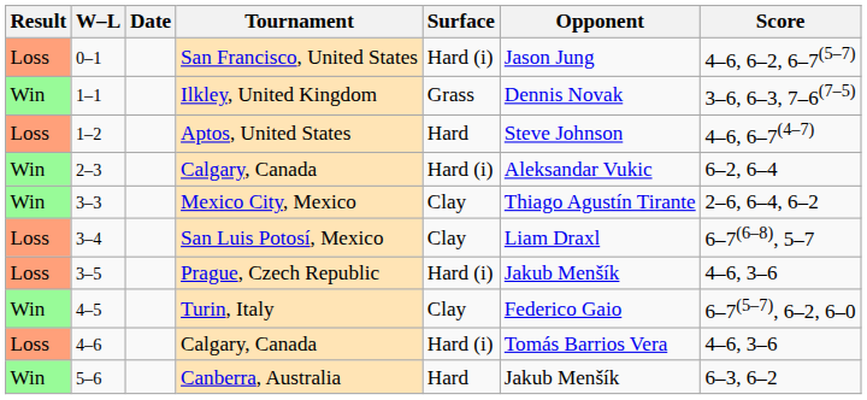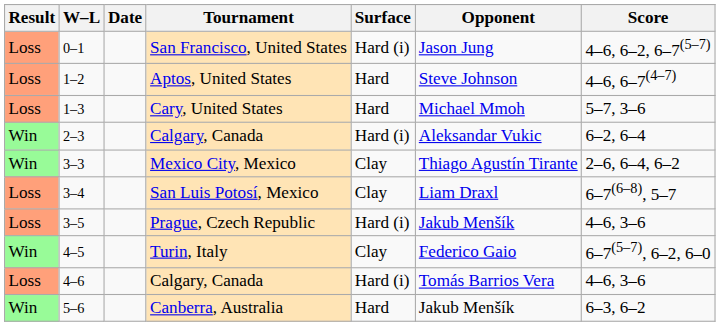 <table class="sortable wikitable nowrap">
 <tr>
 <th>Result</th>
 <th class=unsortable>W–L</th>
 <th>Date</th>
 <th>Tournament</th>
 <th>Surface</th>
 <th>Opponent</th>
 <th class=unsortable>Score</th>
 </tr>
 <tr>
 <td bgcolor=FFA07A>Loss</td>
 <td><small>0–1</small></td>
 <td><a href='#'></a></td>
 <td style=background:moccasin><a href='#'>San Francisco</a>, United States</td>
 <td>Hard (i)</td>
 <td> <a href='#'>Jason Jung</a></td>
 <td>4–6, 6–2, 6–7<sup>(5–7)</sup></td>
 </tr>
 <tr>
-<td bgcolor=98FB98>Win</td>
-<td><small>1–1</small></td>
-<td><a href='#'></a></td>
-<td style=background:moccasin><a href='#'>Ilkley</a>, United Kingdom</td>
-<td>Grass</td>
-<td> <a href='#'>Dennis Novak</a></td>
-<td>3–6, 6–3, 7–6<sup>(7–5)</sup></td>
-</tr>
-<tr>
 <td bgcolor=FFA07A>Loss</td>
 <td><small>1–2</small></td>
 <td><a href='#'></a></td>
 <td style=background:moccasin><a href='#'>Aptos</a>, United States</td>
 <td>Hard</td>
 <td> <a href='#'>Steve Johnson</a></td>
 <td>4–6, 6–7<sup>(4–7)</sup></td>
+</tr>
+<tr>
+<td bgcolor=FFA07A>Loss</td>
+<td><small>1–3</small></td>
+<td><a href='#'></a></td>
+<td style=background:moccasin><a href='#'>Cary</a>, United States</td>
+<td>Hard</td>
+<td> <a href='#'>Michael Mmoh</a></td>
+<td>5–7, 3–6</td>
 </tr>
 <tr>
 <td bgcolor=98FB98>Win</td>
 <td><small>2–3</small></td>
 <td><a href='#'></a></td>
 <td style=background:moccasin><a href='#'>Calgary</a>, Canada</td>
 <td>Hard (i)</td>
 <td> <a href='#'>Aleksandar Vukic</a></td>
 <td>6–2, 6–4</td>
 </tr>
 <tr>
 <td bgcolor=98FB98>Win</td>
 <td><small>3–3</small></td>
 <td><a href='#'></a></td>
 <td style=background:moccasin><a href='#'>Mexico City</a>, Mexico</td>
 <td>Clay</td>
 <td> <a href='#'>Thiago Agustín Tirante</a></td>
 <td>2–6, 6–4, 6–2</td>
 </tr>
 <tr>
 <td bgcolor=FFA07A>Loss</td>
 <td><small>3–4</small></td>
 <td><a href='#'></a></td>
 <td style=background:moccasin><a href='#'>San Luis Potosí</a>, Mexico</td>
 <td>Clay</td>
 <td> <a href='#'>Liam Draxl</a></td>
 <td>6–7<sup>(6–8)</sup>, 5–7</td>
 </tr>
 <tr>
 <td bgcolor=FFA07A>Loss</td>
 <td><small>3–5</small></td>
 <td><a href='#'></a></td>
 <td style=background:moccasin><a href='#'>Prague</a>, Czech Republic</td>
 <td>Hard (i)</td>
 <td> <a href='#'>Jakub Menšík</a></td>
 <td>4–6, 3–6</td>
 </tr>
 <tr>
 <td bgcolor=98FB98>Win</td>
 <td><small>4–5</small></td>
 <td><a href='#'></a></td>
 <td style=background:moccasin><a href='#'>Turin</a>, Italy</td>
 <td>Clay</td>
 <td> <a href='#'>Federico Gaio</a></td>
 <td>6–7<sup>(5–7)</sup>, 6–2, 6–0</td>
 </tr>
 <tr>
 <td bgcolor=FFA07A>Loss</td>
 <td><small>4–6</small></td>
 <td><a href='#'></a></td>
 <td style=background:moccasin>Calgary, Canada</td>
 <td>Hard (i)</td>
 <td> <a href='#'>Tomás Barrios Vera</a></td>
 <td>4–6, 3–6</td>
 </tr>
 <tr>
 <td bgcolor=98FB98>Win</td>
 <td><small>5–6</small></td>
 <td><a href='#'></a></td>
 <td style=background:moccasin><a href='#'>Canberra</a>, Australia</td>
 <td>Hard</td>
 <td> Jakub Menšík</td>
 <td>6–3, 6–2</td>
 </tr>
 </table>
